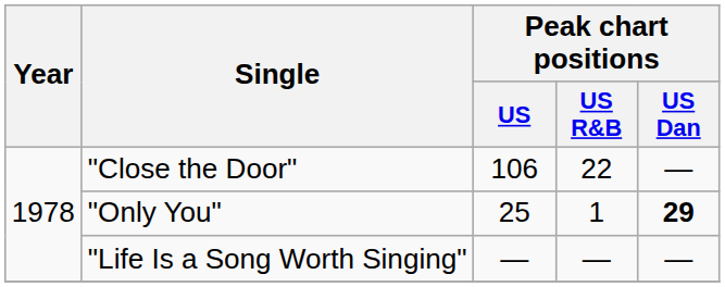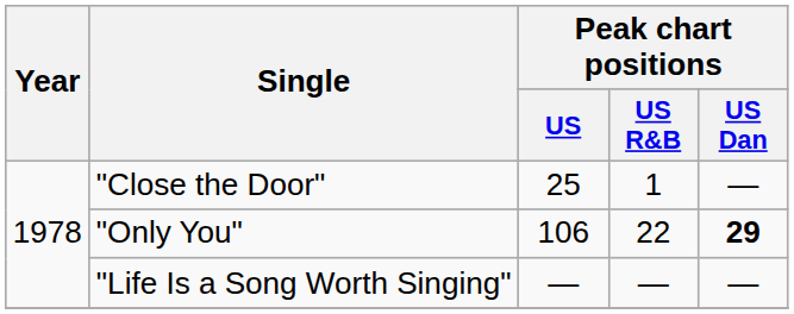 <table class="wikitable" style="text-align:center;">
 <tr>
 <th rowspan="2">Year</th>
 <th rowspan="2">Single</th>
 <th colspan="3">Peak chart positions</th>
 </tr>
 <tr style="font-size:smaller;">
 <th width="40"><a href='#'>US</a><br></th>
 <th width="40"><a href='#'>US<br>R&B</a><br></th>
 <th width="40"><a href='#'>US<br>Dan</a><br></th>
 </tr>
 <tr>
 <td rowspan="3">1978</td>
 <td align="left">"Close the Door"</td>
-<td>106</td>
-<td>22</td>
+<td>25</td>
+<td>1</td>
 <td>—</td>
 </tr>
 <tr>
 <td align="left">"Only You"</td>
-<td>25</td>
-<td>1</td>
+<td>106</td>
+<td>22</td>
 <td><strong>29</strong></td>
 </tr>
 <tr>
 <td align="left">"Life Is a Song Worth Singing"</td>
 <td>—</td>
 <td>—</td>
 <td>—</td>
 </tr>
 <tr>
 </tr>
 </table>
